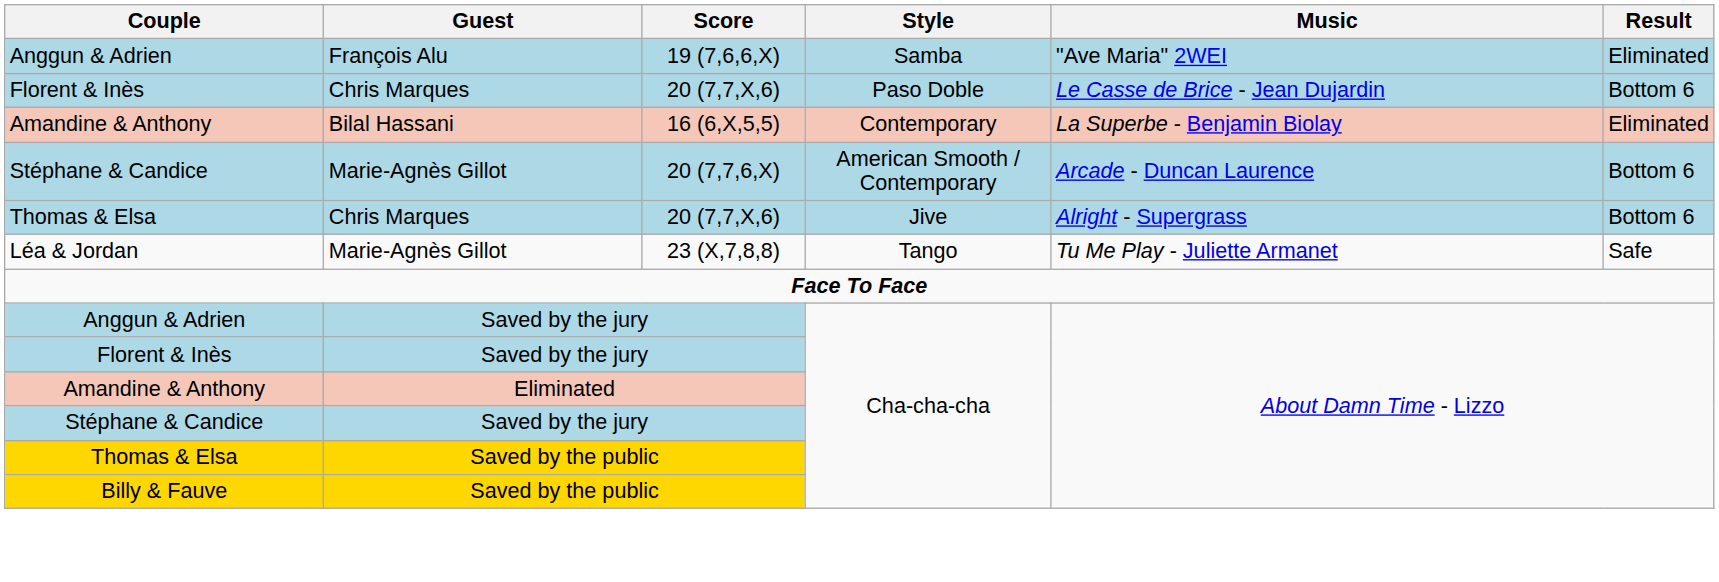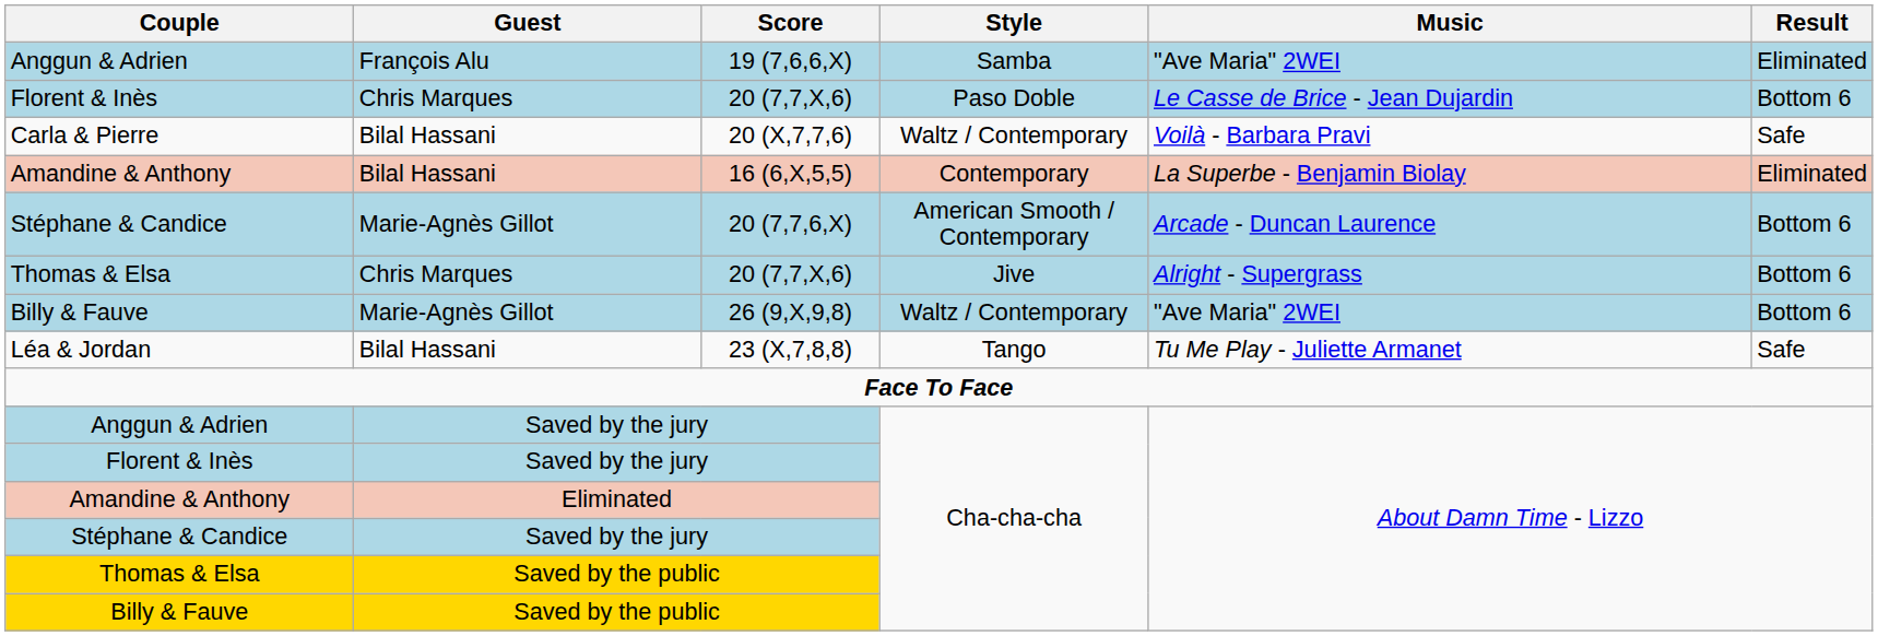 <table class="wikitable" style="width:80%; text-align:center;">
 <tr>
 <th style="width:20%;">Couple</th>
 <th style="width:20%;">Guest</th>
 <th style="width:10%;">Score</th>
 <th style="width:15%;">Style</th>
 <th style="width:60%;">Music</th>
 <th style="width:60%;">Result</th>
 </tr>
 <tr bgcolor="lightblue">
 <td style="text-align:left;">Anggun & Adrien</td>
 <td style="text-align:left;">François Alu</td>
 <td>19 (7,6,6,X)</td>
 <td>Samba</td>
 <td style="text-align:left;">"Ave Maria" <a href='#'>2WEI</a></td>
 <td style="text-align:left;">Eliminated</td>
 </tr>
 <tr bgcolor="lightblue">
 <td style="text-align:left;">Florent & Inès</td>
 <td style="text-align:left;">Chris Marques</td>
 <td>20 (7,7,X,6)</td>
 <td>Paso Doble</td>
 <td style="text-align:left;"><em><a href='#'>Le Casse de Brice</a></em> - <a href='#'>Jean Dujardin</a></td>
 <td style="text-align:left;">Bottom 6</td>
 </tr>
+<tr>
+<td style="text-align:left;">Carla & Pierre</td>
+<td style="text-align:left;">Bilal Hassani</td>
+<td>20 (X,7,7,6)</td>
+<td>Waltz / Contemporary</td>
+<td style="text-align:left;"><em><a href='#'>Voilà</a></em> - <a href='#'>Barbara Pravi</a></td>
+<td style="text-align:left;">Safe</td>
+</tr>
 <tr style="background:#f4c7b8;">
 <td style="text-align:left;">Amandine & Anthony</td>
 <td style="text-align:left;">Bilal Hassani</td>
 <td>16 (6,X,5,5)</td>
 <td>Contemporary</td>
 <td style="text-align:left;"><em>La Superbe</em> - <a href='#'>Benjamin Biolay</a></td>
 <td style="text-align:left;">Eliminated</td>
 </tr>
 <tr bgcolor="lightblue">
 <td style="text-align:left;">Stéphane & Candice</td>
 <td style="text-align:left;">Marie-Agnès Gillot</td>
 <td>20 (7,7,6,X)</td>
 <td>American Smooth / Contemporary</td>
 <td style="text-align:left;"><em><a href='#'>Arcade</a></em> - <a href='#'>Duncan Laurence</a></td>
 <td style="text-align:left;">Bottom 6</td>
 </tr>
 <tr bgcolor="lightblue">
 <td style="text-align:left;">Thomas & Elsa</td>
 <td style="text-align:left;">Chris Marques</td>
 <td>20 (7,7,X,6)</td>
 <td>Jive</td>
 <td style="text-align:left;"><em><a href='#'>Alright</a></em> - <a href='#'>Supergrass</a></td>
 <td style="text-align:left;">Bottom 6</td>
 </tr>
+<tr bgcolor="lightblue">
+<td style="text-align:left;">Billy & Fauve</td>
+<td style="text-align:left;">Marie-Agnès Gillot</td>
+<td>26 (9,X,9,8)</td>
+<td>Waltz / Contemporary</td>
+<td style="text-align:left;">"Ave Maria" <a href='#'>2WEI</a></td>
+<td style="text-align:left;">Bottom 6</td>
+</tr>
 <tr>
 <td style="text-align:left;">Léa & Jordan</td>
-<td style="text-align:left;">Marie-Agnès Gillot</td>
+<td style="text-align:left;">Bilal Hassani</td>
 <td>23 (X,7,8,8)</td>
 <td>Tango</td>
 <td style="text-align:left;"><em>Tu Me Play</em> - <a href='#'>Juliette Armanet</a></td>
 <td style="text-align:left;">Safe</td>
 </tr>
 <tr>
 <td colspan=6 style="text-align:center;"><strong><em>Face To Face</em></strong></td>
 </tr>
 <tr>
 <td bgcolor="lightblue">Anggun & Adrien</td>
 <td bgcolor="lightblue" colspan=2>Saved by the jury</td>
 <td rowspan=6>Cha-cha-cha</td>
 <td rowspan=6 colspan=2><em><a href='#'>About Damn Time</a></em> - <a href='#'>Lizzo</a></td>
 </tr>
 <tr style="background:lightblue;">
 <td>Florent & Inès</td>
 <td colspan=2>Saved by the jury</td>
 </tr>
 <tr style="background :#f4c7b8;">
 <td>Amandine & Anthony</td>
 <td colspan=2>Eliminated</td>
 </tr>
 <tr style="background:lightblue;">
 <td>Stéphane & Candice</td>
 <td colspan=2>Saved by the jury</td>
 </tr>
 <tr style="background:gold;">
 <td>Thomas & Elsa</td>
 <td colspan=2>Saved by the public</td>
 </tr>
 <tr style="background:gold;">
 <td>Billy & Fauve</td>
 <td colspan=2>Saved by the public</td>
 </tr>
 </table>
